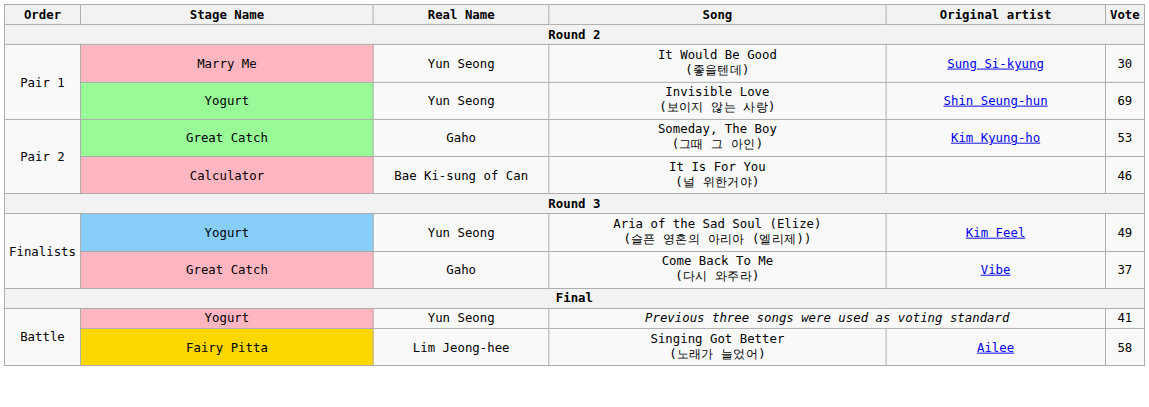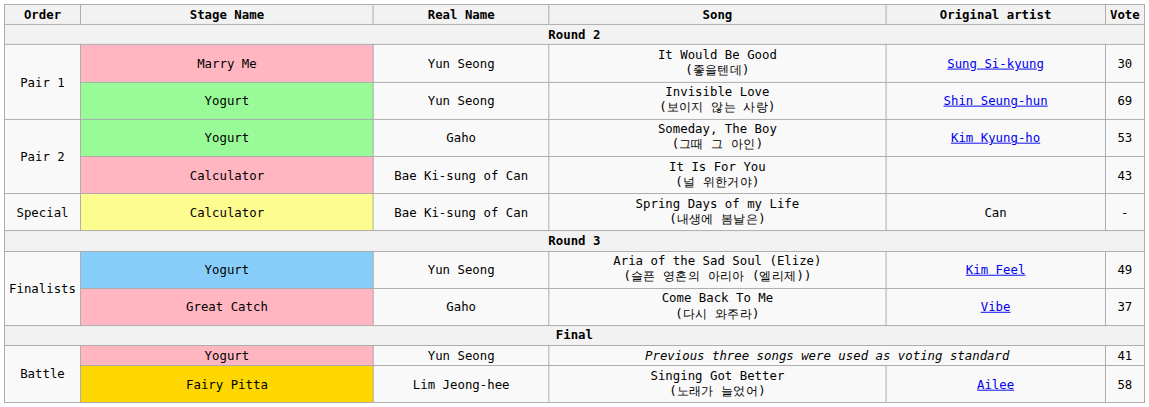 <table class="wikitable" style="text-align:center; width:95%;">
 <tr>
 <th style="width:1%">Order</th>
 <th style="width:20%;">Stage Name</th>
 <th style="width:12%">Real Name</th>
 <th style="width:23%;">Song</th>
 <th style="width:15%;">Original artist</th>
 <th style="width:1%;">Vote</th>
 </tr>
 <tr>
 <th colspan=6>Round 2</th>
 </tr>
 <tr>
 <td rowspan=2>Pair 1</td>
 <td bgcolor="lightpink">Marry Me</td>
 <td>Yun Seong</td>
 <td>It Would Be Good<br>(좋을텐데)</td>
 <td><a href='#'>Sung Si-kyung</a></td>
 <td>30</td>
 </tr>
 <tr>
 <td bgcolor="palegreen">Yogurt</td>
 <td>Yun Seong</td>
 <td>Invisible Love<br>(보이지 않는 사랑)</td>
 <td><a href='#'>Shin Seung-hun</a></td>
 <td>69</td>
 </tr>
 <tr>
 <td rowspan=2>Pair 2</td>
-<td bgcolor="palegreen">Great Catch</td>
+<td bgcolor="palegreen">Yogurt</td>
 <td>Gaho</td>
 <td>Someday, The Boy<br>(그때 그 아인)</td>
 <td><a href='#'>Kim Kyung-ho</a></td>
 <td>53</td>
 </tr>
 <tr>
 <td bgcolor="lightpink">Calculator</td>
 <td>Bae Ki-sung of Can</td>
 <td>It Is For You<br>(널 위한거야)</td>
 <td></td>
-<td>46</td>
+<td>43</td>
+</tr>
+<tr>
+<td>Special</td>
+<td bgcolor="#FDFC8F">Calculator</td>
+<td>Bae Ki-sung of Can</td>
+<td>Spring Days of my Life<br>(내생에 봄날은)</td>
+<td>Can</td>
+<td>-</td>
 </tr>
 <tr>
 <th colspan=6>Round 3</th>
 </tr>
 <tr>
 <td rowspan=2>Finalists</td>
 <td bgcolor="lightskyblue">Yogurt</td>
 <td>Yun Seong</td>
 <td>Aria of the Sad Soul (Elize)<br>(슬픈 영혼의 아리아 (엘리제))</td>
 <td><a href='#'>Kim Feel</a></td>
 <td>49</td>
 </tr>
 <tr>
 <td bgcolor="lightpink">Great Catch</td>
 <td>Gaho</td>
 <td>Come Back To Me<br>(다시 와주라)</td>
 <td><a href='#'>Vibe</a></td>
 <td>37</td>
 </tr>
 <tr>
 <th colspan=6>Final</th>
 </tr>
 <tr>
 <td rowspan=2>Battle</td>
 <td bgcolor="lightpink">Yogurt</td>
 <td>Yun Seong</td>
 <td colspan=2><em>Previous three songs were used as voting standard</em></td>
 <td>41</td>
 </tr>
 <tr>
 <td bgcolor="gold">Fairy Pitta</td>
 <td>Lim Jeong-hee</td>
 <td>Singing Got Better<br>(노래가 늘었어)</td>
 <td><a href='#'>Ailee</a></td>
 <td>58</td>
 </tr>
 </table>
